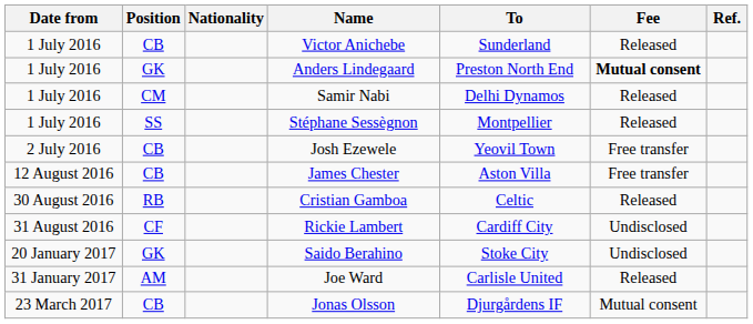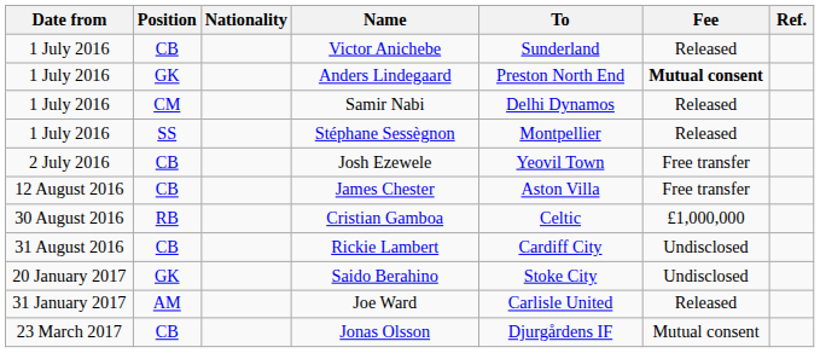 <table class="wikitable"  style="text-align:center; font-size:90%; ">
 <tr>
 <th style="width:100px;">Date from</th>
 <th style="width:50px;">Position</th>
 <th style="width:50px;">Nationality</th>
 <th style="width:150px;">Name</th>
 <th style="width:130px;">To</th>
 <th style="width:100px;">Fee</th>
 <th style="width:30px;">Ref.</th>
 </tr>
 <tr>
 <td>1 July 2016</td>
 <td><a href='#'>CB</a></td>
 <td></td>
 <td><a href='#'>Victor Anichebe</a></td>
 <td><a href='#'>Sunderland</a></td>
 <td>Released</td>
 <td></td>
 </tr>
 <tr>
 <td>1 July 2016</td>
 <td><a href='#'>GK</a></td>
 <td></td>
 <td><a href='#'>Anders Lindegaard</a></td>
 <td><a href='#'>Preston North End</a></td>
 <td><strong>Mutual consent</strong></td>
 <td></td>
 </tr>
 <tr>
 <td>1 July 2016</td>
 <td><a href='#'>CM</a></td>
 <td></td>
 <td>Samir Nabi</td>
 <td><a href='#'>Delhi Dynamos</a></td>
 <td>Released</td>
 <td></td>
 </tr>
 <tr>
 <td>1 July 2016</td>
 <td><a href='#'>SS</a></td>
 <td></td>
 <td><a href='#'>Stéphane Sessègnon</a></td>
 <td><a href='#'>Montpellier</a></td>
 <td>Released</td>
 <td></td>
 </tr>
 <tr>
 <td>2 July 2016</td>
 <td><a href='#'>CB</a></td>
 <td></td>
 <td>Josh Ezewele</td>
 <td><a href='#'>Yeovil Town</a></td>
 <td>Free transfer</td>
 <td></td>
 </tr>
 <tr>
 <td>12 August 2016</td>
 <td><a href='#'>CB</a></td>
 <td></td>
 <td><a href='#'>James Chester</a></td>
 <td><a href='#'>Aston Villa</a></td>
 <td>Free transfer</td>
 <td></td>
 </tr>
 <tr>
 <td>30 August 2016</td>
 <td><a href='#'>RB</a></td>
 <td></td>
 <td><a href='#'>Cristian Gamboa</a></td>
 <td><a href='#'>Celtic</a></td>
-<td>Released</td>
+<td>£1,000,000</td>
 <td></td>
 </tr>
 <tr>
 <td>31 August 2016</td>
-<td><a href='#'>CF</a></td>
+<td><a href='#'>CB</a></td>
 <td></td>
 <td><a href='#'>Rickie Lambert</a></td>
 <td><a href='#'>Cardiff City</a></td>
 <td>Undisclosed</td>
 <td></td>
 </tr>
 <tr>
 <td>20 January 2017</td>
 <td><a href='#'>GK</a></td>
 <td></td>
 <td><a href='#'>Saido Berahino</a></td>
 <td><a href='#'>Stoke City</a></td>
 <td>Undisclosed</td>
 <td></td>
 </tr>
 <tr>
 <td>31 January 2017</td>
 <td><a href='#'>AM</a></td>
 <td></td>
 <td>Joe Ward</td>
 <td><a href='#'>Carlisle United</a></td>
 <td>Released</td>
 <td></td>
 </tr>
 <tr>
 <td>23 March 2017</td>
 <td><a href='#'>CB</a></td>
 <td></td>
 <td><a href='#'>Jonas Olsson</a></td>
 <td><a href='#'>Djurgårdens IF</a></td>
 <td>Mutual consent</td>
 <td></td>
 </tr>
 </table>
